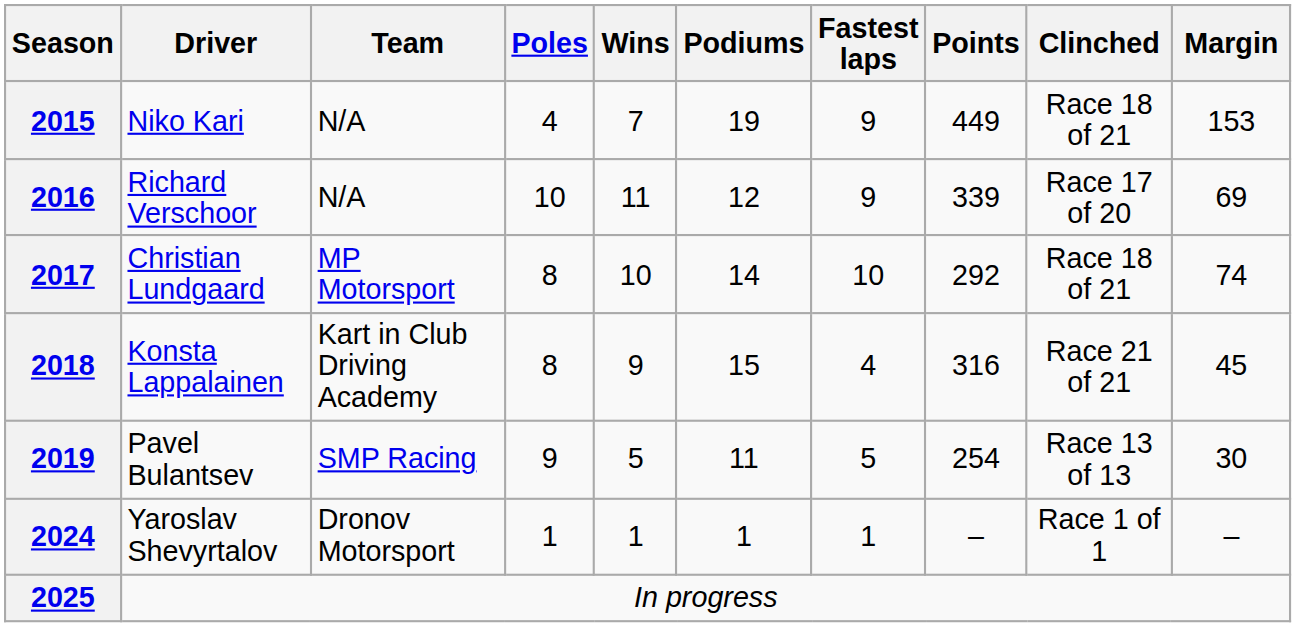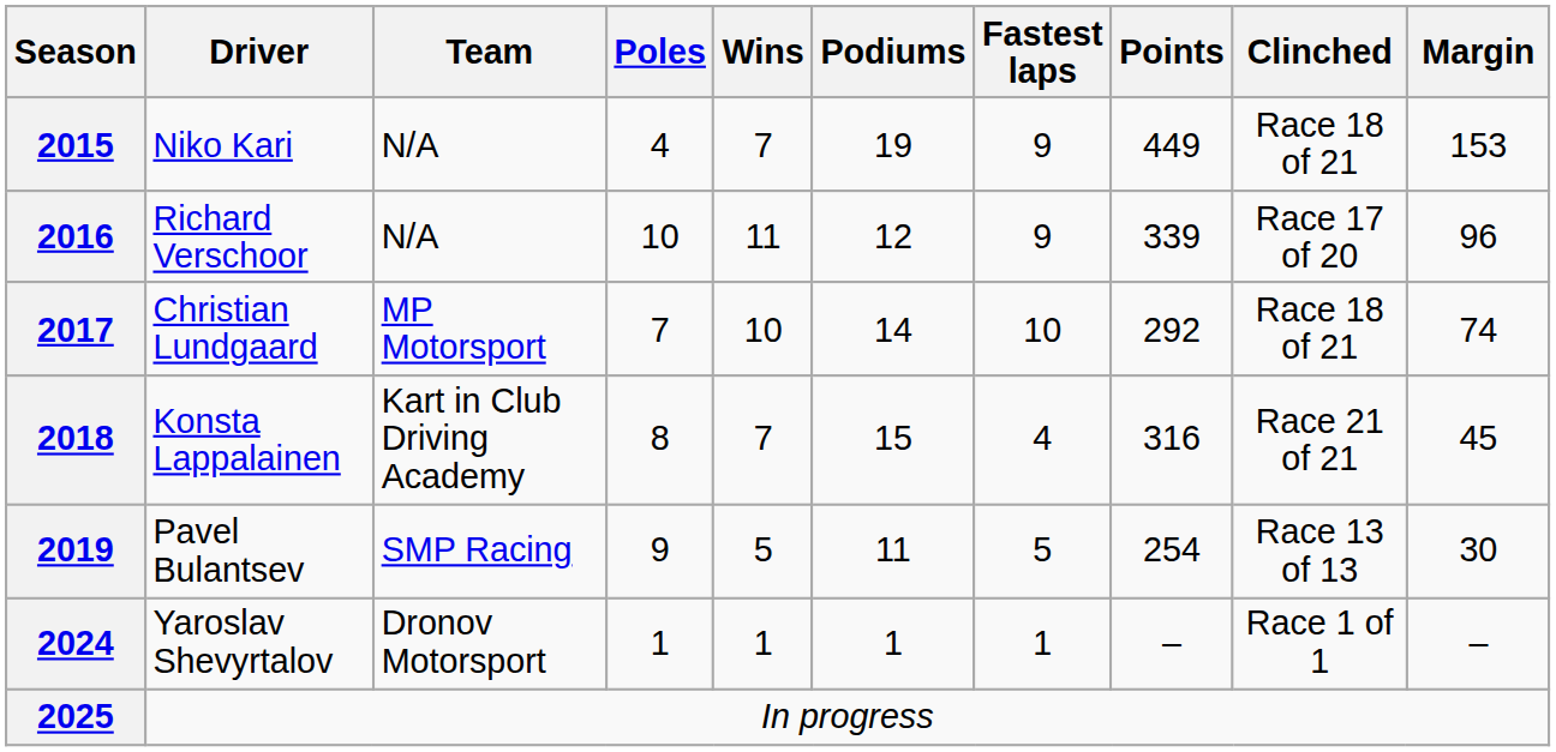 <table class="wikitable sortable" style="font-size:85%; text-align:center;">
 <tr>
 <th scope=col>Season</th>
 <th scope=col>Driver</th>
 <th scope=col>Team</th>
 <th scope=col><a href='#'>Poles</a></th>
 <th scope=col>Wins</th>
 <th scope=col>Podiums</th>
 <th scope=col width="40">Fastest laps</th>
 <th scope=col>Points</th>
 <th scope=col>Clinched</th>
 <th scope=col width="50">Margin</th>
 </tr>
 <tr>
 <th><a href='#'>2015</a></th>
 <td align=left> <a href='#'>Niko Kari</a></td>
 <td align=left>N/A</td>
 <td>4</td>
 <td>7</td>
 <td>19</td>
 <td>9</td>
 <td>449</td>
 <td>Race 18 of 21</td>
 <td>153</td>
 </tr>
 <tr>
 <th><a href='#'>2016</a></th>
 <td align=left> <a href='#'>Richard Verschoor</a></td>
 <td align=left>N/A</td>
 <td>10</td>
 <td>11</td>
 <td>12</td>
 <td>9</td>
 <td>339</td>
 <td>Race 17 of 20</td>
-<td>69</td>
+<td>96</td>
 </tr>
 <tr>
 <th><a href='#'>2017</a></th>
 <td align=left> <a href='#'>Christian Lundgaard</a></td>
 <td align=left> <a href='#'>MP Motorsport</a></td>
-<td>8</td>
+<td>7</td>
 <td>10</td>
 <td>14</td>
 <td>10</td>
 <td>292</td>
 <td>Race 18 of 21</td>
 <td>74</td>
 </tr>
 <tr>
 <th><a href='#'>2018</a></th>
 <td align=left> <a href='#'>Konsta Lappalainen</a></td>
 <td align=left> Kart in Club Driving Academy</td>
 <td>8</td>
-<td>9</td>
+<td>7</td>
 <td>15</td>
 <td>4</td>
 <td>316</td>
 <td>Race 21 of 21</td>
 <td>45</td>
 </tr>
 <tr>
 <th><a href='#'>2019</a></th>
 <td align=left> Pavel Bulantsev</td>
 <td align=left> <a href='#'>SMP Racing</a></td>
 <td>9</td>
 <td>5</td>
 <td>11</td>
 <td>5</td>
 <td>254</td>
 <td>Race 13 of 13</td>
 <td>30</td>
 </tr>
 <tr>
 <th><a href='#'>2024</a></th>
 <td align=left> Yaroslav Shevyrtalov</td>
 <td align=left> Dronov Motorsport</td>
 <td>1</td>
 <td>1</td>
 <td>1</td>
 <td>1</td>
 <td>–</td>
 <td>Race 1 of 1</td>
 <td>–</td>
 </tr>
 <tr>
 <th><a href='#'>2025</a></th>
 <td colspan=9 align=center><em>In progress</em></td>
 </tr>
 </table>
